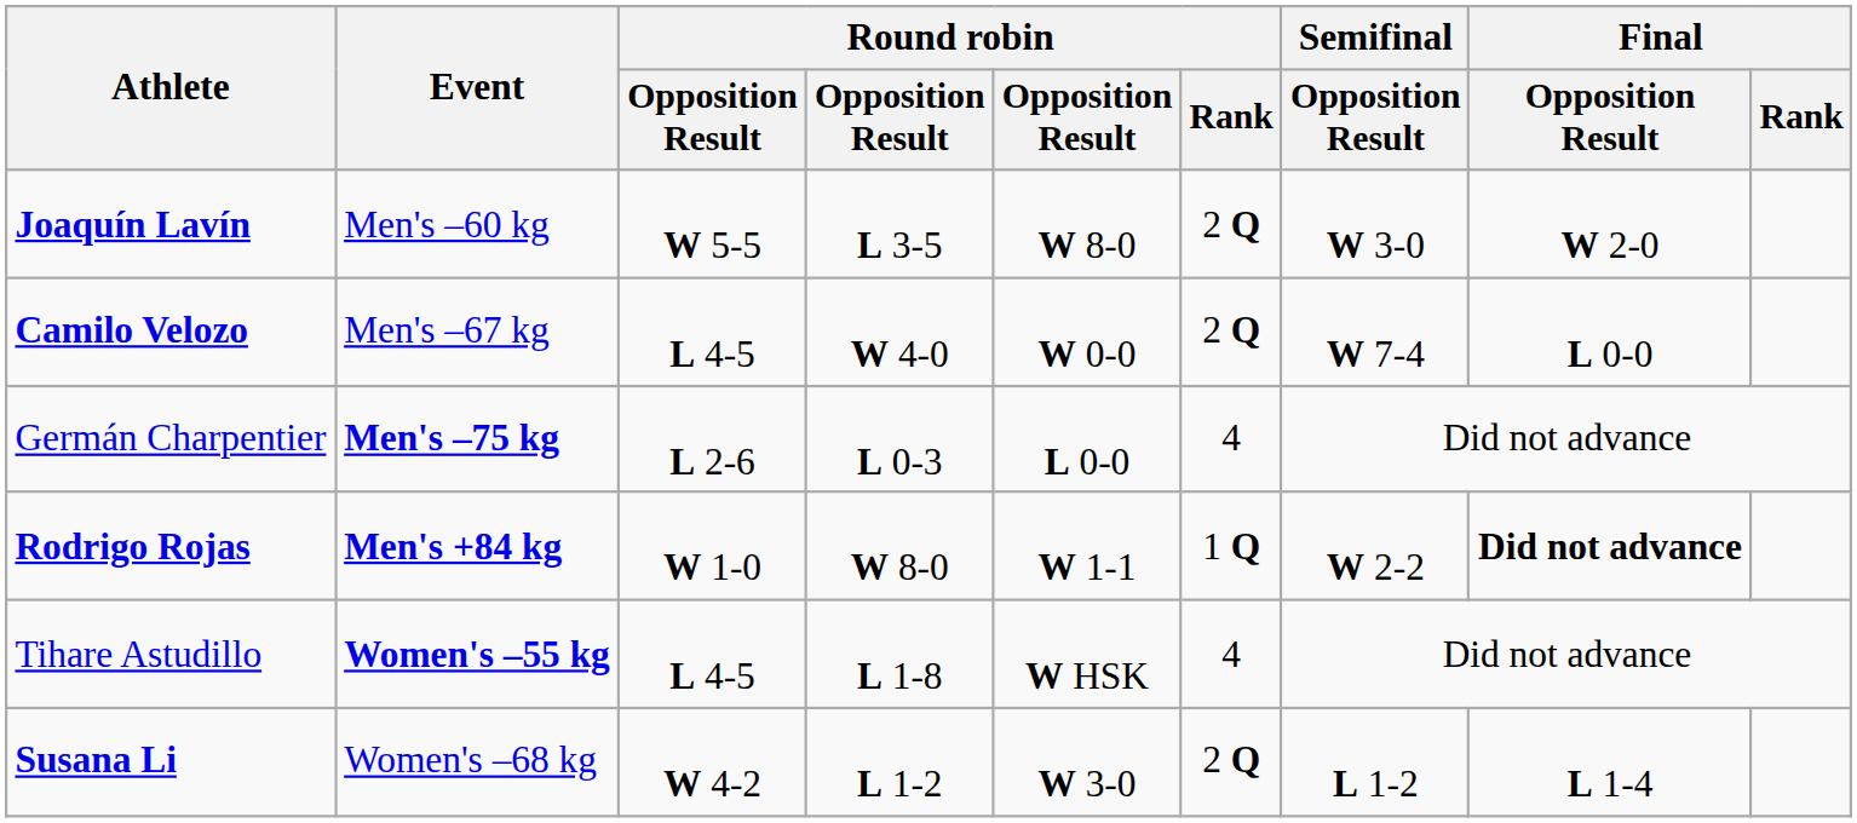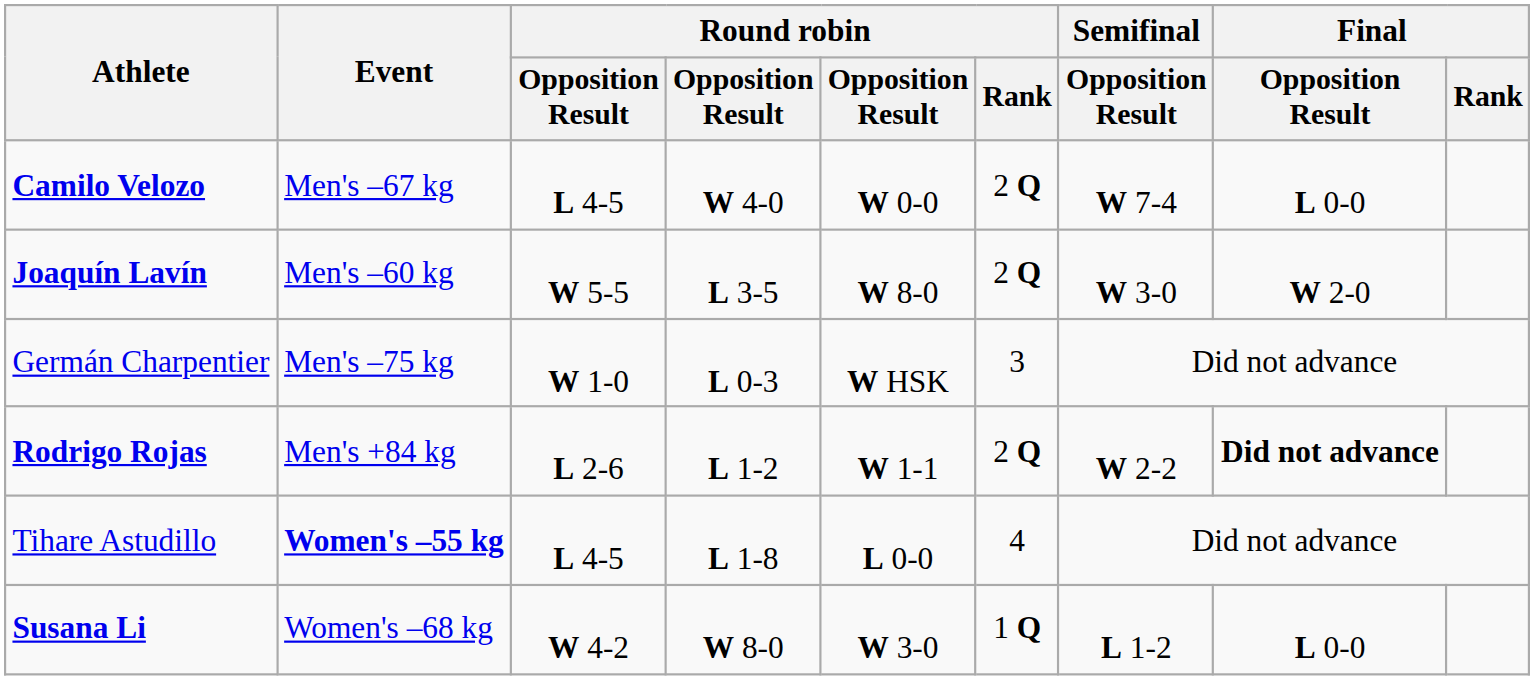 <table class=wikitable style=font-size:90%;text-align:center>
 <tr>
 <th rowspan=2>Athlete</th>
 <th rowspan=2>Event</th>
 <th colspan=4>Round robin</th>
 <th>Semifinal</th>
 <th colspan=2>Final</th>
 </tr>
 <tr style=font-size:95%>
 <th>Opposition<br>Result</th>
 <th>Opposition<br>Result</th>
 <th>Opposition<br>Result</th>
 <th>Rank</th>
 <th>Opposition<br>Result</th>
 <th>Opposition<br>Result</th>
 <th>Rank</th>
 </tr>
 <tr>
+<td align=left><strong><a href='#'>Camilo Velozo</a></strong></td>
+<td align=left><a href='#'>Men's –67 kg</a></td>
+<td><br><strong>L</strong> 4-5</td>
+<td><br><strong>W</strong> 4-0</td>
+<td><br><strong>W</strong> 0-0</td>
+<td>2 <strong>Q</strong></td>
+<td><br><strong>W</strong> 7-4</td>
+<td><br><strong>L</strong> 0-0</td>
+<td></td>
+</tr>
+<tr>
 <td align=left><strong><a href='#'>Joaquín Lavín</a></strong></td>
 <td align=left><a href='#'>Men's –60 kg</a></td>
 <td><br><strong>W</strong> 5-5</td>
 <td><br><strong>L</strong> 3-5</td>
 <td><br><strong>W</strong> 8-0</td>
 <td>2 <strong>Q</strong></td>
 <td><br><strong>W</strong> 3-0</td>
 <td><br><strong>W</strong> 2-0</td>
 <td></td>
 </tr>
 <tr>
-<td align=left><strong><a href='#'>Camilo Velozo</a></strong></td>
-<td align=left><a href='#'>Men's –67 kg</a></td>
-<td><br><strong>L</strong> 4-5</td>
-<td><br><strong>W</strong> 4-0</td>
-<td><br><strong>W</strong> 0-0</td>
-<td>2 <strong>Q</strong></td>
-<td><br><strong>W</strong> 7-4</td>
-<td><br><strong>L</strong> 0-0</td>
-<td></td>
-</tr>
-<tr>
 <td align=left><a href='#'>Germán Charpentier</a></td>
-<td align=left><strong><a href='#'>Men's –75 kg</a></strong></td>
-<td><br><strong>L</strong> 2-6</td>
+<td align=left><a href='#'>Men's –75 kg</a></td>
+<td><br><strong>W</strong> 1-0</td>
 <td><br><strong>L</strong> 0-3</td>
-<td><br><strong>L</strong> 0-0</td>
-<td>4</td>
+<td><br><strong>W</strong> HSK</td>
+<td>3</td>
 <td colspan=3>Did not advance</td>
 </tr>
 <tr>
 <td align=left><strong><a href='#'>Rodrigo Rojas</a></strong></td>
-<td align=left><strong><a href='#'>Men's +84 kg</a></strong></td>
-<td><br><strong>W</strong> 1-0</td>
-<td><br><strong>W</strong> 8-0</td>
+<td align=left><a href='#'>Men's +84 kg</a></td>
+<td><br><strong>L</strong> 2-6</td>
+<td><br><strong>L</strong> 1-2</td>
 <td><br><strong>W</strong> 1-1</td>
-<td>1 <strong>Q</strong></td>
+<td>2 <strong>Q</strong></td>
 <td><br><strong>W</strong> 2-2</td>
 <td><strong>Did not advance</strong></td>
 <td></td>
 </tr>
 <tr>
 <td align=left><a href='#'>Tihare Astudillo</a></td>
 <td align=left><strong><a href='#'>Women's –55 kg</a></strong></td>
 <td><br><strong>L</strong> 4-5</td>
 <td><br><strong>L</strong> 1-8</td>
-<td><br><strong>W</strong> HSK</td>
+<td><br><strong>L</strong> 0-0</td>
 <td>4</td>
 <td colspan=3>Did not advance</td>
 </tr>
 <tr>
 <td align=left><strong><a href='#'>Susana Li</a></strong></td>
 <td align=left><a href='#'>Women's –68 kg</a></td>
 <td><br><strong>W</strong> 4-2</td>
+<td><br><strong>W</strong> 8-0</td>
+<td><br><strong>W</strong> 3-0</td>
+<td>1 <strong>Q</strong></td>
 <td><br><strong>L</strong> 1-2</td>
-<td><br><strong>W</strong> 3-0</td>
-<td>2 <strong>Q</strong></td>
-<td><br><strong>L</strong> 1-2</td>
-<td><br><strong>L</strong> 1-4</td>
+<td><br><strong>L</strong> 0-0</td>
 <td></td>
 </tr>
 </table>
